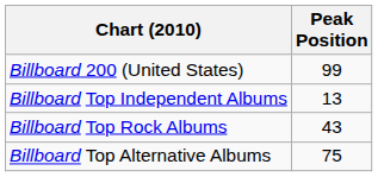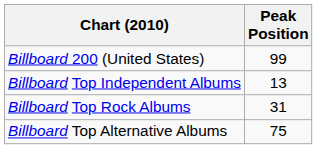 <table class="wikitable sortable">
 <tr>
 <th align="left">Chart (2010)</th>
 <th align="left">Peak<br>Position</th>
 </tr>
 <tr>
 <td align="left"><a href='#'><em>Billboard</em> 200</a> (United States)</td>
 <td style="text-align:center;">99</td>
 </tr>
 <tr>
 <td align="left"><em><a href='#'>Billboard</a></em> <a href='#'>Top Independent Albums</a></td>
 <td style="text-align:center;">13</td>
 </tr>
 <tr>
 <td align="left"><em><a href='#'>Billboard</a></em> <a href='#'>Top Rock Albums</a></td>
-<td style="text-align:center;">43</td>
+<td style="text-align:center;">31</td>
 </tr>
 <tr>
 <td align="left"><em><a href='#'>Billboard</a></em> Top Alternative Albums</td>
 <td style="text-align:center;">75</td>
 </tr>
 </table>
